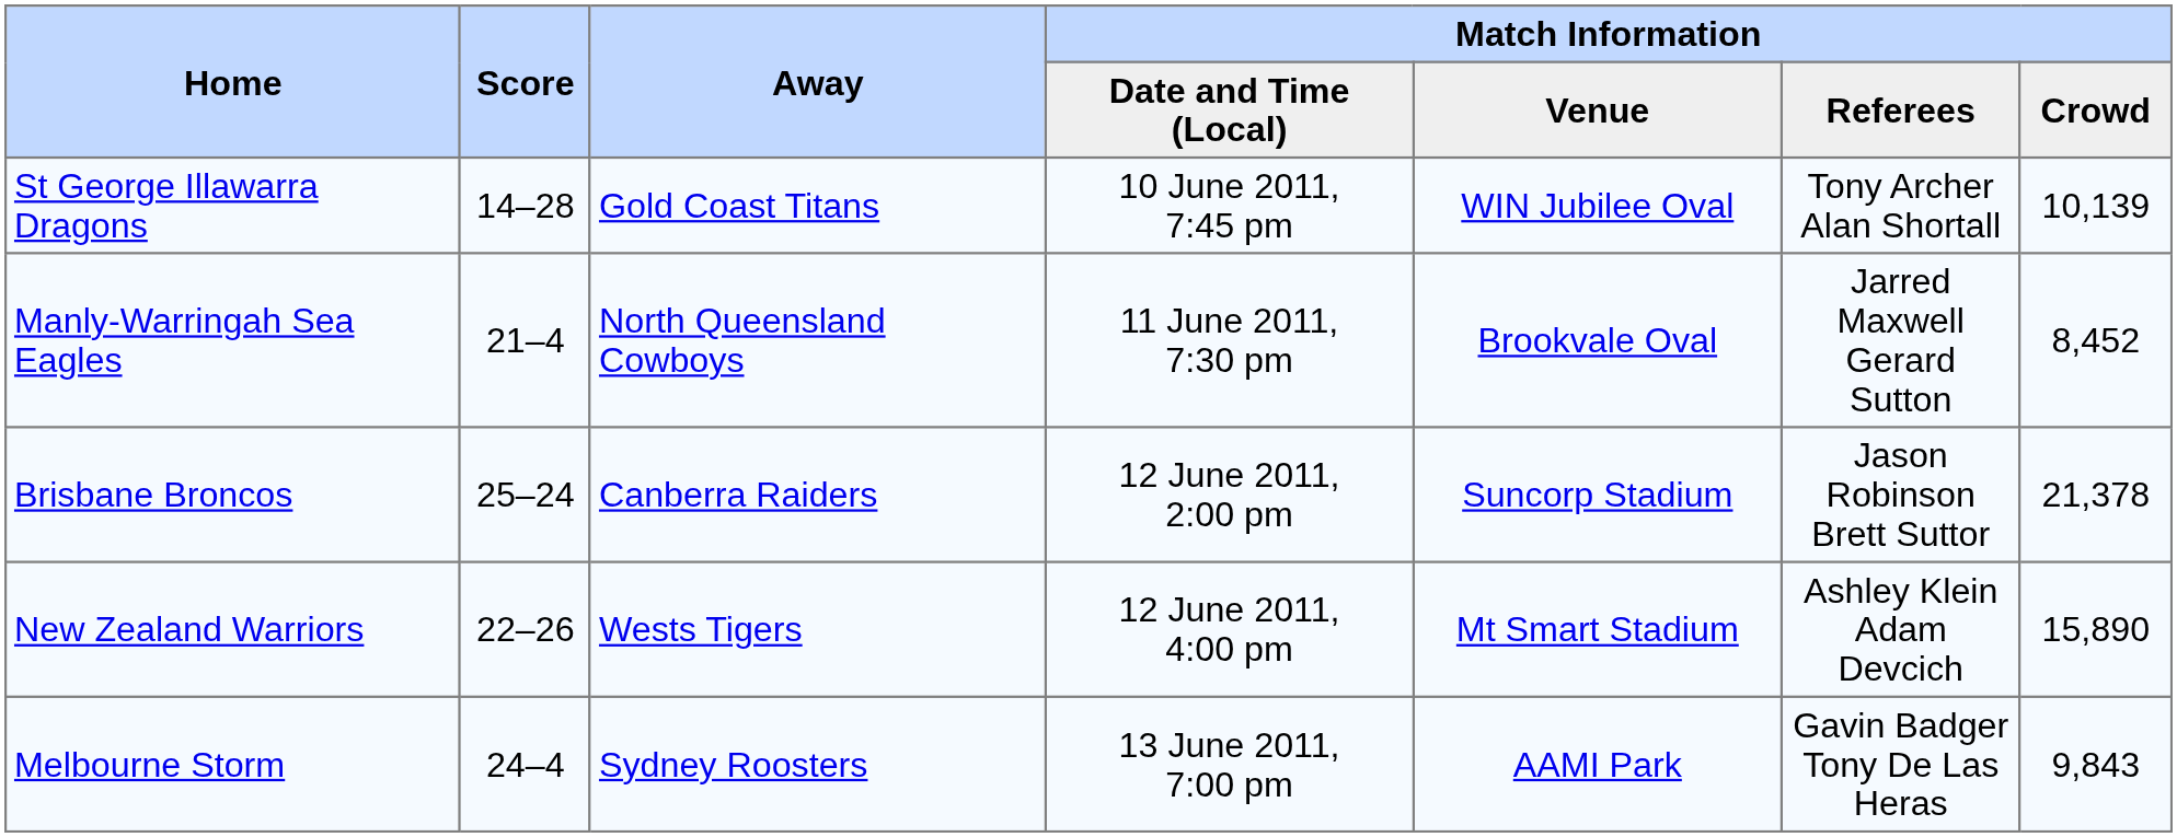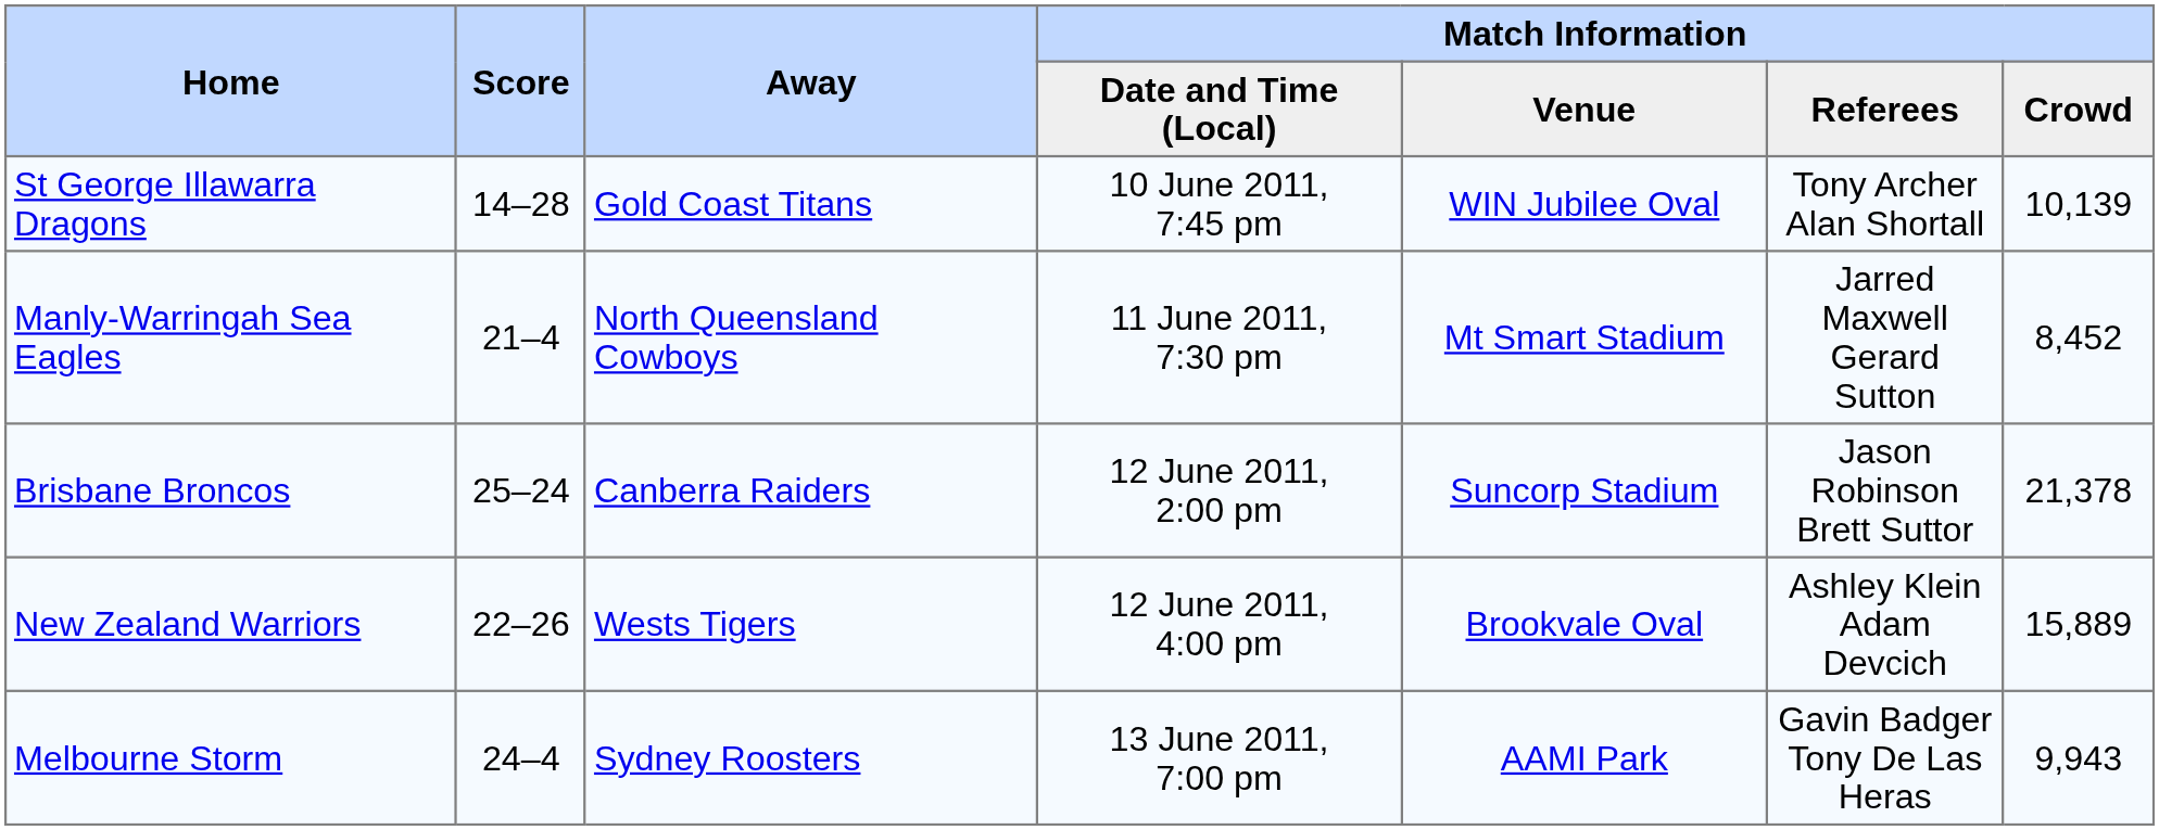 <table border="1" cellpadding="3" cellspacing="0" style="border-collapse:collapse; font-size:90%; width:100%;">
 <tr style="background:#c1d8ff;">
 <th rowspan="2" style="width:21%;">Home</th>
 <th rowspan="2" style="width:6%;">Score</th>
 <th rowspan="2" style="width:21%;">Away</th>
 <th colspan=6>Match Information</th>
 </tr>
 <tr style="background:#efefef;">
 <th width=17%>Date and Time (Local)</th>
 <th width=17%>Venue</th>
 <th width=11%>Referees</th>
 <th width=7%>Crowd</th>
 </tr>
 <tr style="text-align:center; background:#f5faff;">
 <td align=left> <a href='#'>St George Illawarra Dragons</a></td>
 <td>14–28</td>
 <td align=left> <a href='#'>Gold Coast Titans</a></td>
 <td>10 June 2011, 7:45 pm</td>
 <td><a href='#'>WIN Jubilee Oval</a></td>
 <td>Tony Archer <br> Alan Shortall</td>
 <td>10,139</td>
 </tr>
 <tr style="text-align:center; background:#f5faff;">
 <td align=left> <a href='#'>Manly-Warringah Sea Eagles</a></td>
 <td>21–4</td>
 <td align=left> <a href='#'>North Queensland Cowboys</a></td>
 <td>11 June 2011, 7:30 pm</td>
-<td><a href='#'>Brookvale Oval</a></td>
+<td><a href='#'>Mt Smart Stadium</a></td>
 <td>Jarred Maxwell <br> Gerard Sutton</td>
 <td>8,452</td>
 </tr>
 <tr style="text-align:center; background:#f5faff;">
 <td align=left> <a href='#'>Brisbane Broncos</a></td>
 <td>25–24</td>
 <td align=left> <a href='#'>Canberra Raiders</a></td>
 <td>12 June 2011, 2:00 pm</td>
 <td><a href='#'>Suncorp Stadium</a></td>
 <td>Jason Robinson <br> Brett Suttor</td>
 <td>21,378</td>
 </tr>
 <tr style="text-align:center; background:#f5faff;">
 <td align=left> <a href='#'>New Zealand Warriors</a></td>
 <td>22–26</td>
 <td align=left> <a href='#'>Wests Tigers</a></td>
 <td>12 June 2011, 4:00 pm</td>
-<td><a href='#'>Mt Smart Stadium</a></td>
+<td><a href='#'>Brookvale Oval</a></td>
 <td>Ashley Klein <br> Adam Devcich</td>
-<td>15,890</td>
+<td>15,889</td>
 </tr>
 <tr style="text-align:center; background:#f5faff;">
 <td align=left> <a href='#'>Melbourne Storm</a></td>
 <td>24–4</td>
 <td align=left> <a href='#'>Sydney Roosters</a></td>
 <td>13 June 2011, 7:00 pm</td>
 <td><a href='#'>AAMI Park</a></td>
 <td>Gavin Badger <br> Tony De Las Heras</td>
-<td>9,843</td>
+<td>9,943</td>
 </tr>
 </table>
